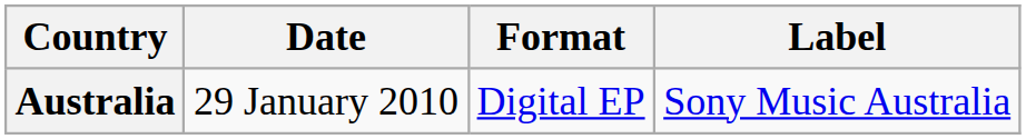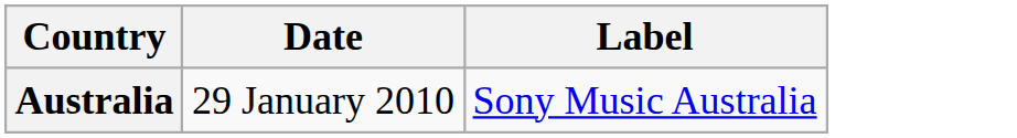 <table class="wikitable plainrowheaders">
 <tr>
 <th scope="col">Country</th>
 <th scope="col">Date</th>
-<th scope="col">Format</th>
 <th scope="col">Label</th>
 </tr>
 <tr>
 <th scope="row">Australia</th>
 <td>29 January 2010</td>
-<td><a href='#'>Digital EP</a></td>
 <td><a href='#'>Sony Music Australia</a></td>
 </tr>
 </table>
